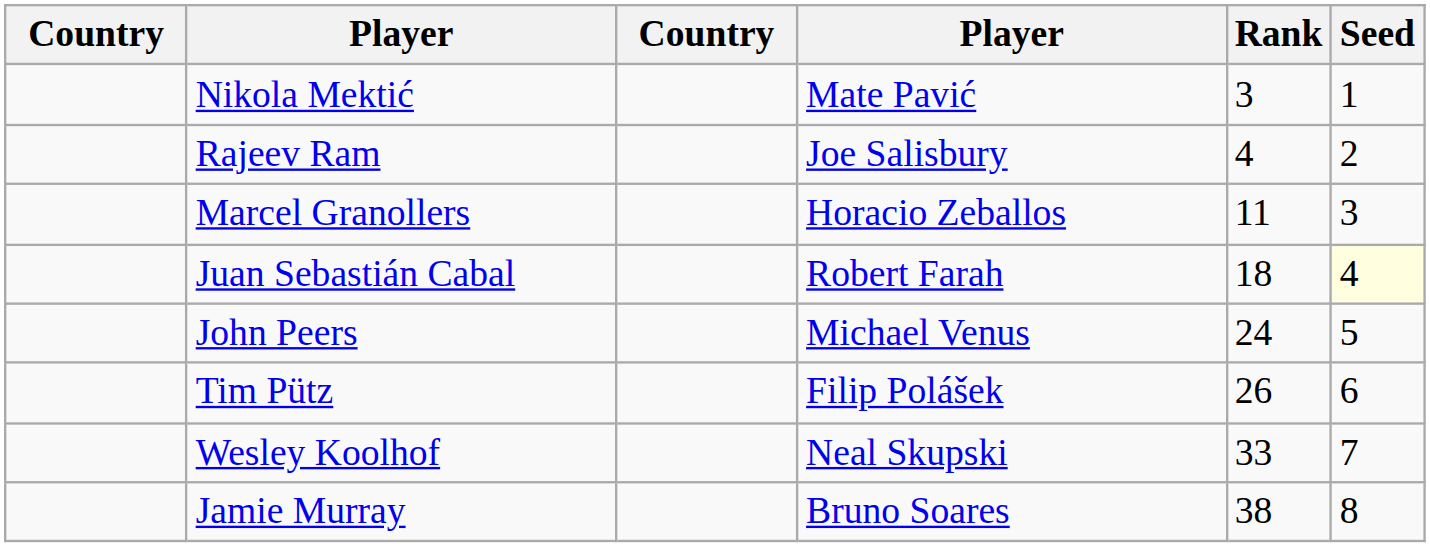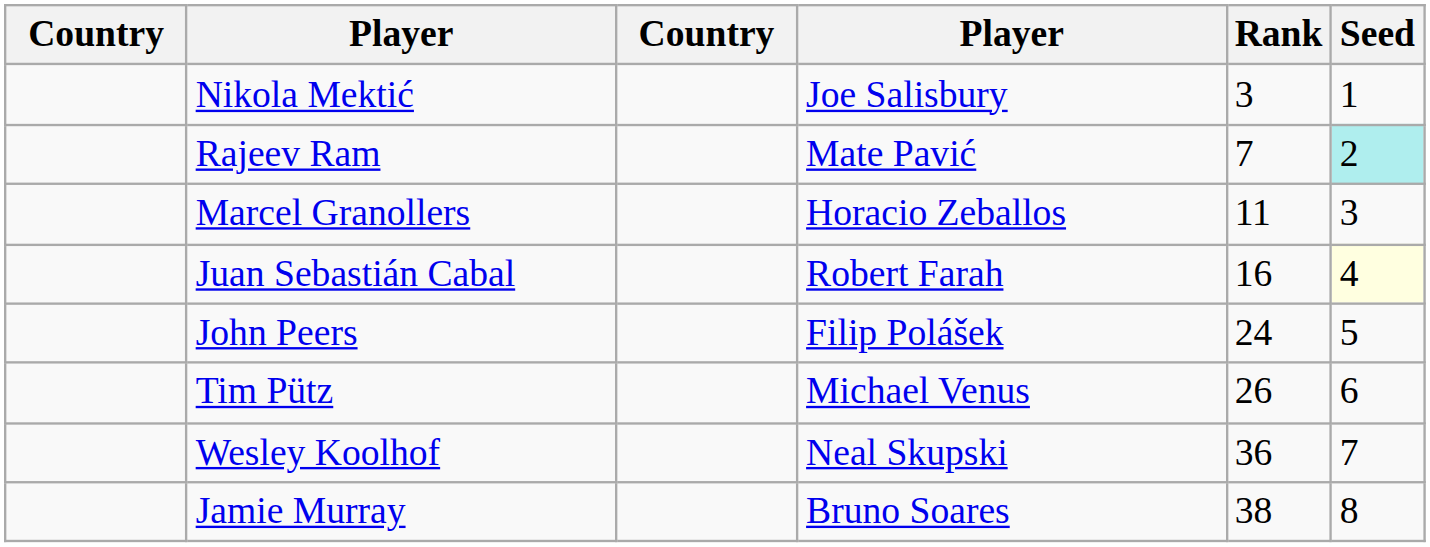 <table class="sortable wikitable">
 <tr>
 <th width="70">Country</th>
 <th width="175">Player</th>
 <th width="70">Country</th>
 <th width="175">Player</th>
 <th>Rank</th>
 <th>Seed</th>
 </tr>
 <tr>
 <td></td>
 <td><a href='#'>Nikola Mektić</a></td>
 <td></td>
-<td><a href='#'>Mate Pavić</a></td>
+<td><a href='#'>Joe Salisbury</a></td>
 <td>3</td>
 <td>1</td>
 </tr>
 <tr>
 <td></td>
 <td><a href='#'>Rajeev Ram</a></td>
 <td></td>
-<td><a href='#'>Joe Salisbury</a></td>
-<td>4</td>
-<td>2</td>
+<td><a href='#'>Mate Pavić</a></td>
+<td>7</td>
+<td style="background: paleturquoise;">2</td>
 </tr>
 <tr>
 <td></td>
 <td><a href='#'>Marcel Granollers</a></td>
 <td></td>
 <td><a href='#'>Horacio Zeballos</a></td>
 <td>11</td>
 <td>3</td>
 </tr>
 <tr>
 <td></td>
 <td><a href='#'>Juan Sebastián Cabal</a></td>
 <td></td>
 <td><a href='#'>Robert Farah</a></td>
-<td>18</td>
+<td>16</td>
 <td style="background: lightyellow;">4</td>
 </tr>
 <tr>
 <td></td>
 <td><a href='#'>John Peers</a></td>
 <td></td>
-<td><a href='#'>Michael Venus</a></td>
+<td><a href='#'>Filip Polášek</a></td>
 <td>24</td>
 <td>5</td>
 </tr>
 <tr>
 <td></td>
 <td><a href='#'>Tim Pütz</a></td>
 <td></td>
-<td><a href='#'>Filip Polášek</a></td>
+<td><a href='#'>Michael Venus</a></td>
 <td>26</td>
 <td>6</td>
 </tr>
 <tr>
 <td></td>
 <td><a href='#'>Wesley Koolhof</a></td>
 <td></td>
 <td><a href='#'>Neal Skupski</a></td>
-<td>33</td>
+<td>36</td>
 <td>7</td>
 </tr>
 <tr>
 <td></td>
 <td><a href='#'>Jamie Murray</a></td>
 <td></td>
 <td><a href='#'>Bruno Soares</a></td>
 <td>38</td>
 <td>8</td>
 </tr>
 </table>
